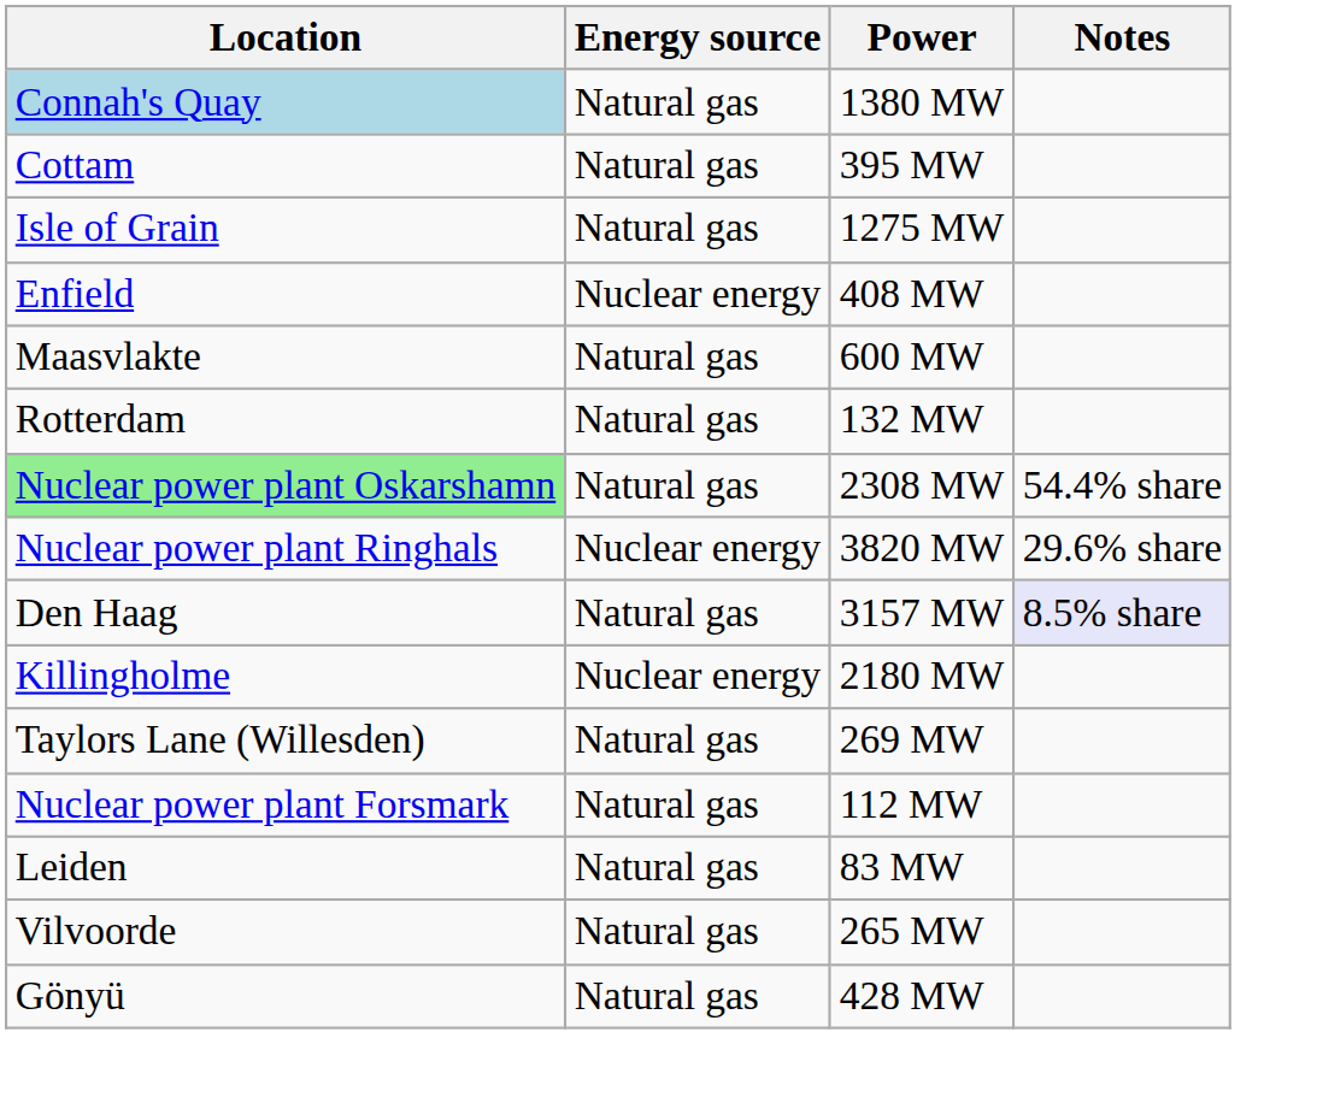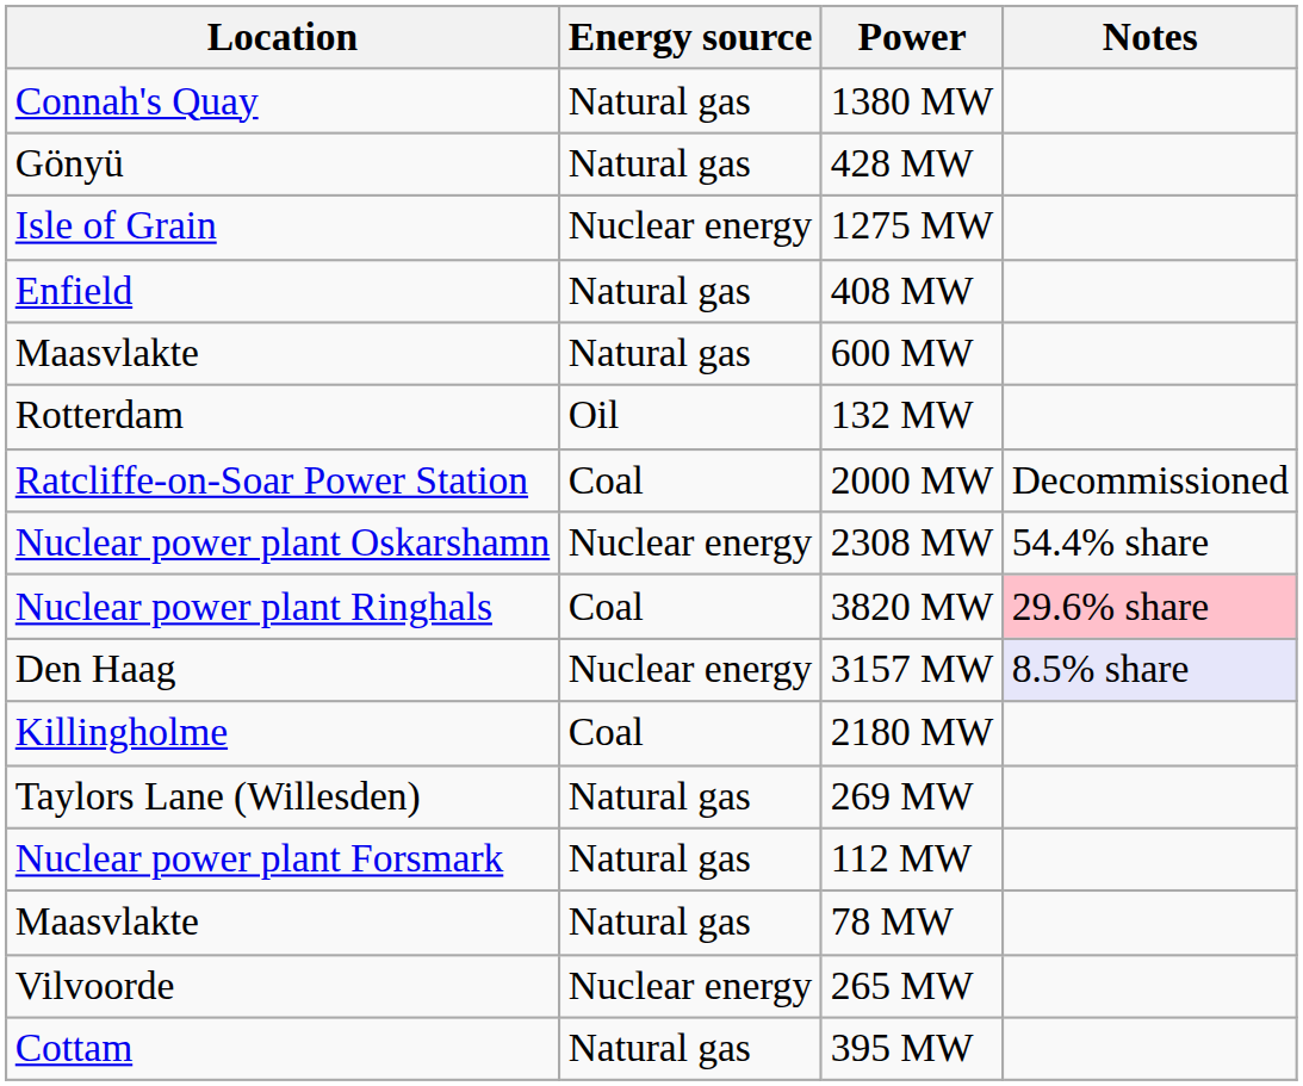 <table class="wikitable">
 <tr>
 <th>Location</th>
 <th>Energy source</th>
 <th>Power</th>
 <th>Notes</th>
 </tr>
 <tr>
-<td style="background: lightblue;"><a href='#'>Connah's Quay</a></td>
+<td><a href='#'>Connah's Quay</a></td>
 <td>Natural gas</td>
 <td>1380 MW</td>
 <td></td>
 </tr>
 <tr>
-<td><a href='#'>Cottam</a></td>
+<td>Gönyü</td>
 <td>Natural gas</td>
-<td>395 MW</td>
+<td>428 MW</td>
 <td></td>
 </tr>
 <tr>
 <td><a href='#'>Isle of Grain</a></td>
-<td>Natural gas</td>
+<td>Nuclear energy</td>
 <td>1275 MW</td>
 <td></td>
 </tr>
 <tr>
 <td><a href='#'>Enfield</a></td>
-<td>Nuclear energy</td>
+<td>Natural gas</td>
 <td>408 MW</td>
 <td></td>
 </tr>
 <tr>
 <td>Maasvlakte</td>
 <td>Natural gas</td>
 <td>600 MW</td>
 <td></td>
 </tr>
 <tr>
 <td>Rotterdam</td>
-<td>Natural gas</td>
+<td>Oil</td>
 <td>132 MW</td>
 <td></td>
 </tr>
 <tr>
-<td style="background: lightgreen;"><a href='#'>Nuclear power plant Oskarshamn</a></td>
-<td>Natural gas</td>
+<td><a href='#'>Ratcliffe-on-Soar Power Station</a></td>
+<td>Coal</td>
+<td>2000 MW</td>
+<td>Decommissioned</td>
+</tr>
+<tr>
+<td><a href='#'>Nuclear power plant Oskarshamn</a></td>
+<td>Nuclear energy</td>
 <td>2308 MW</td>
 <td>54.4% share</td>
 </tr>
 <tr>
 <td><a href='#'>Nuclear power plant Ringhals</a></td>
-<td>Nuclear energy</td>
+<td>Coal</td>
 <td>3820 MW</td>
-<td>29.6% share</td>
+<td style="background: pink;">29.6% share</td>
 </tr>
 <tr>
 <td>Den Haag</td>
-<td>Natural gas</td>
+<td>Nuclear energy</td>
 <td>3157 MW</td>
 <td style="background: lavender;">8.5% share</td>
 </tr>
 <tr>
 <td><a href='#'>Killingholme</a></td>
-<td>Nuclear energy</td>
+<td>Coal</td>
 <td>2180 MW</td>
 <td></td>
 </tr>
 <tr>
 <td>Taylors Lane (Willesden)</td>
 <td>Natural gas</td>
 <td>269 MW</td>
 <td></td>
 </tr>
 <tr>
 <td><a href='#'>Nuclear power plant Forsmark</a></td>
 <td>Natural gas</td>
 <td>112 MW</td>
 <td></td>
 </tr>
 <tr>
-<td>Leiden</td>
+<td>Maasvlakte</td>
 <td>Natural gas</td>
-<td>83 MW</td>
+<td>78 MW</td>
 <td></td>
 </tr>
 <tr>
 <td>Vilvoorde</td>
-<td>Natural gas</td>
+<td>Nuclear energy</td>
 <td>265 MW</td>
 <td></td>
 </tr>
 <tr>
-<td>Gönyü</td>
+<td><a href='#'>Cottam</a></td>
 <td>Natural gas</td>
-<td>428 MW</td>
+<td>395 MW</td>
 <td></td>
 </tr>
 </table>
